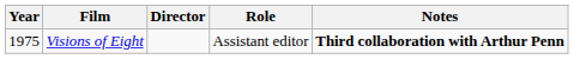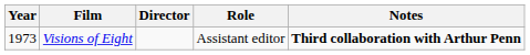 <table class="wikitable">
 <tr>
 <th>Year</th>
 <th>Film</th>
 <th>Director</th>
 <th>Role</th>
 <th>Notes</th>
 </tr>
 <tr>
-<td>1975</td>
+<td>1973</td>
 <td><em><a href='#'>Visions of Eight</a></em></td>
 <td></td>
 <td>Assistant editor</td>
 <td><strong>Third collaboration with Arthur Penn</strong></td>
 </tr>
 </table>
